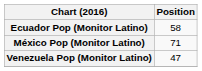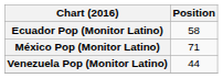 <table class="wikitable plainrowheaders sortable" style="text-align:center">
 <tr>
 <th scope="col">Chart (2016)</th>
 <th scope="col">Position</th>
 </tr>
 <tr>
 <th scope="row">Ecuador Pop (Monitor Latino)</th>
 <td>58</td>
 </tr>
 <tr>
 <th scope="row">México Pop (Monitor Latino)</th>
 <td>71</td>
 </tr>
 <tr>
 <th scope="row">Venezuela Pop (Monitor Latino)</th>
-<td>47</td>
+<td>44</td>
 </tr>
 <tr>
 </tr>
 </table>
